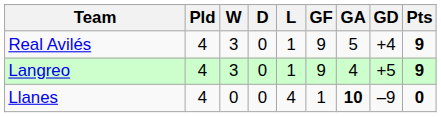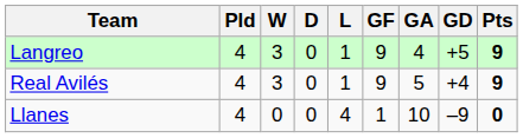 <table class="wikitable" style="text-align: center;">
 <tr>
 <th width=165>Team</th>
 <th width=20>Pld</th>
 <th width=20>W</th>
 <th width=20>D</th>
 <th width=20>L</th>
 <th width=20>GF</th>
 <th width=20>GA</th>
 <th width=20>GD</th>
 <th width=20>Pts</th>
-</tr>
-<tr>
-<td align=left><a href='#'>Real Avilés</a></td>
-<td>4</td>
-<td>3</td>
-<td>0</td>
-<td>1</td>
-<td>9</td>
-<td>5</td>
-<td>+4</td>
-<td><strong>9</strong></td>
 </tr>
 <tr bgcolor=#ccffcc>
 <td align=left><a href='#'>Langreo</a></td>
 <td>4</td>
 <td>3</td>
 <td>0</td>
 <td>1</td>
 <td>9</td>
 <td>4</td>
 <td>+5</td>
 <td><strong>9</strong></td>
 </tr>
 <tr>
+<td align=left><a href='#'>Real Avilés</a></td>
+<td>4</td>
+<td>3</td>
+<td>0</td>
+<td>1</td>
+<td>9</td>
+<td>5</td>
+<td>+4</td>
+<td><strong>9</strong></td>
+</tr>
+<tr>
 <td align=left><a href='#'>Llanes</a></td>
 <td>4</td>
 <td>0</td>
 <td>0</td>
 <td>4</td>
 <td>1</td>
-<td><strong>10</strong></td>
+<td>10</td>
 <td>–9</td>
 <td><strong>0</strong></td>
 </tr>
 </table>
